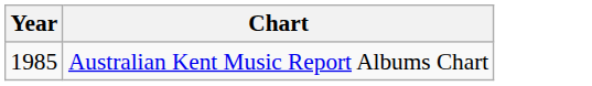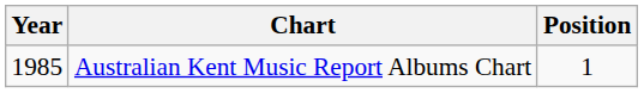 <table class="wikitable">
 <tr>
 <th>Year</th>
 <th>Chart</th>
+<th>Position</th>
 </tr>
 <tr>
 <td>1985</td>
 <td><a href='#'>Australian Kent Music Report</a> Albums Chart</td>
+<td align="center">1</td>
 </tr>
 </table>
